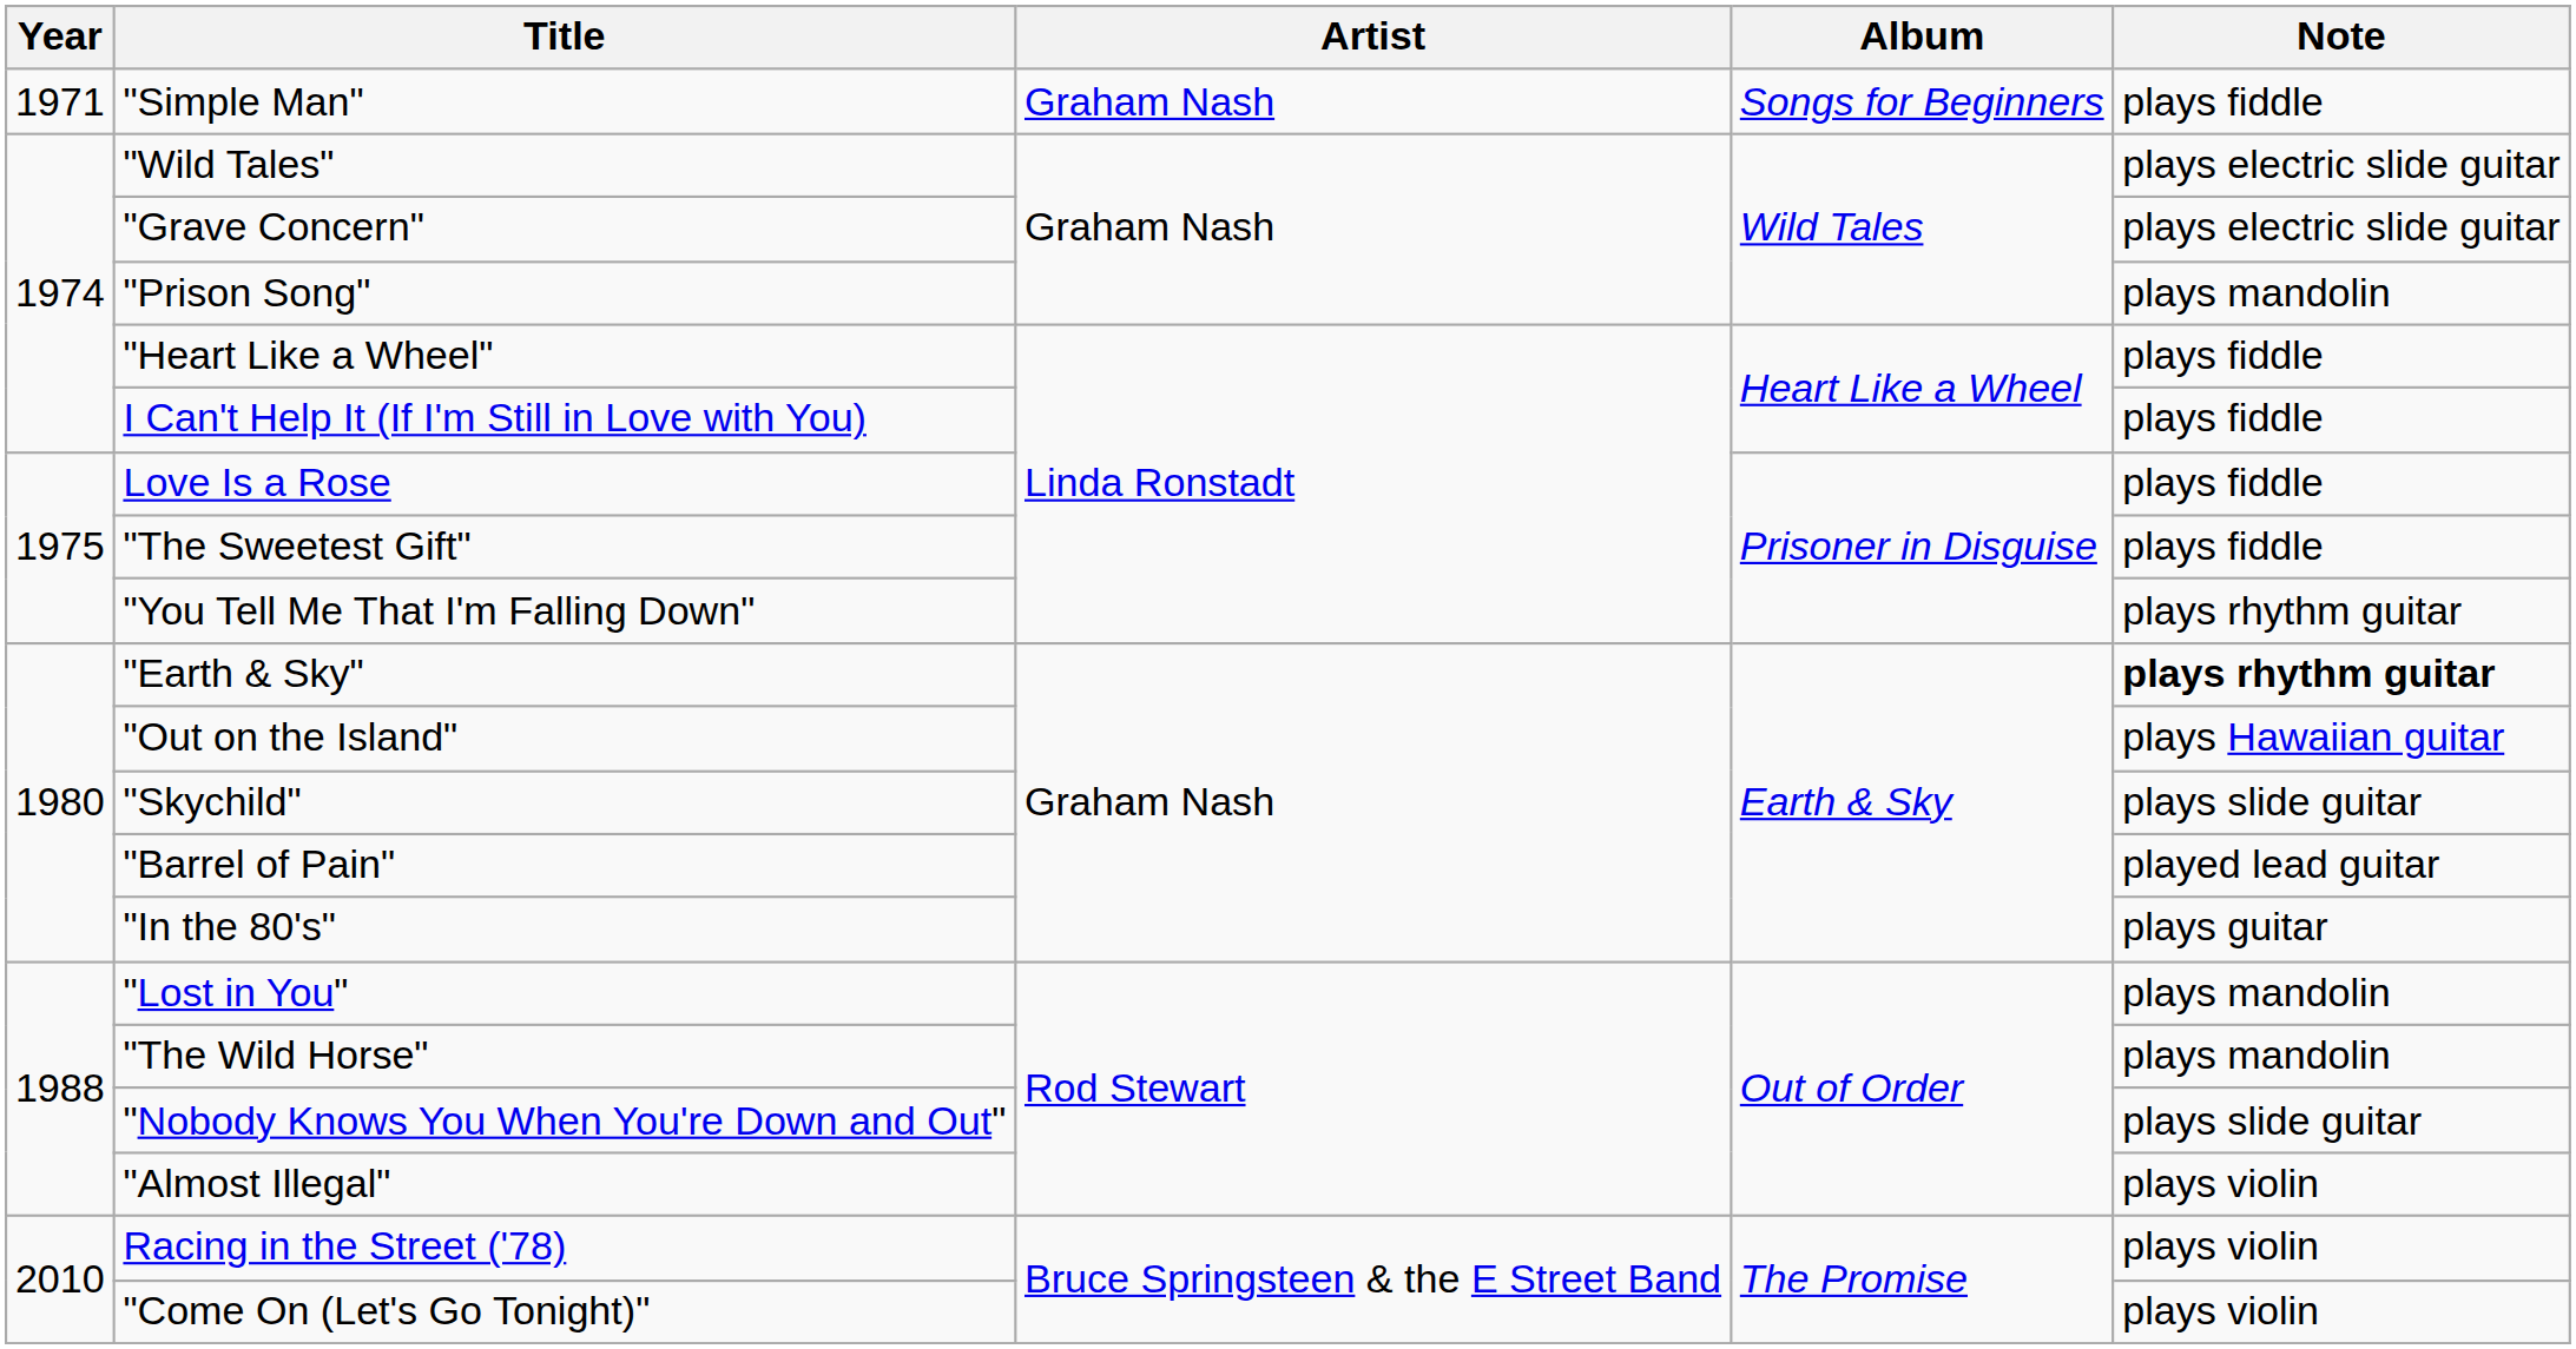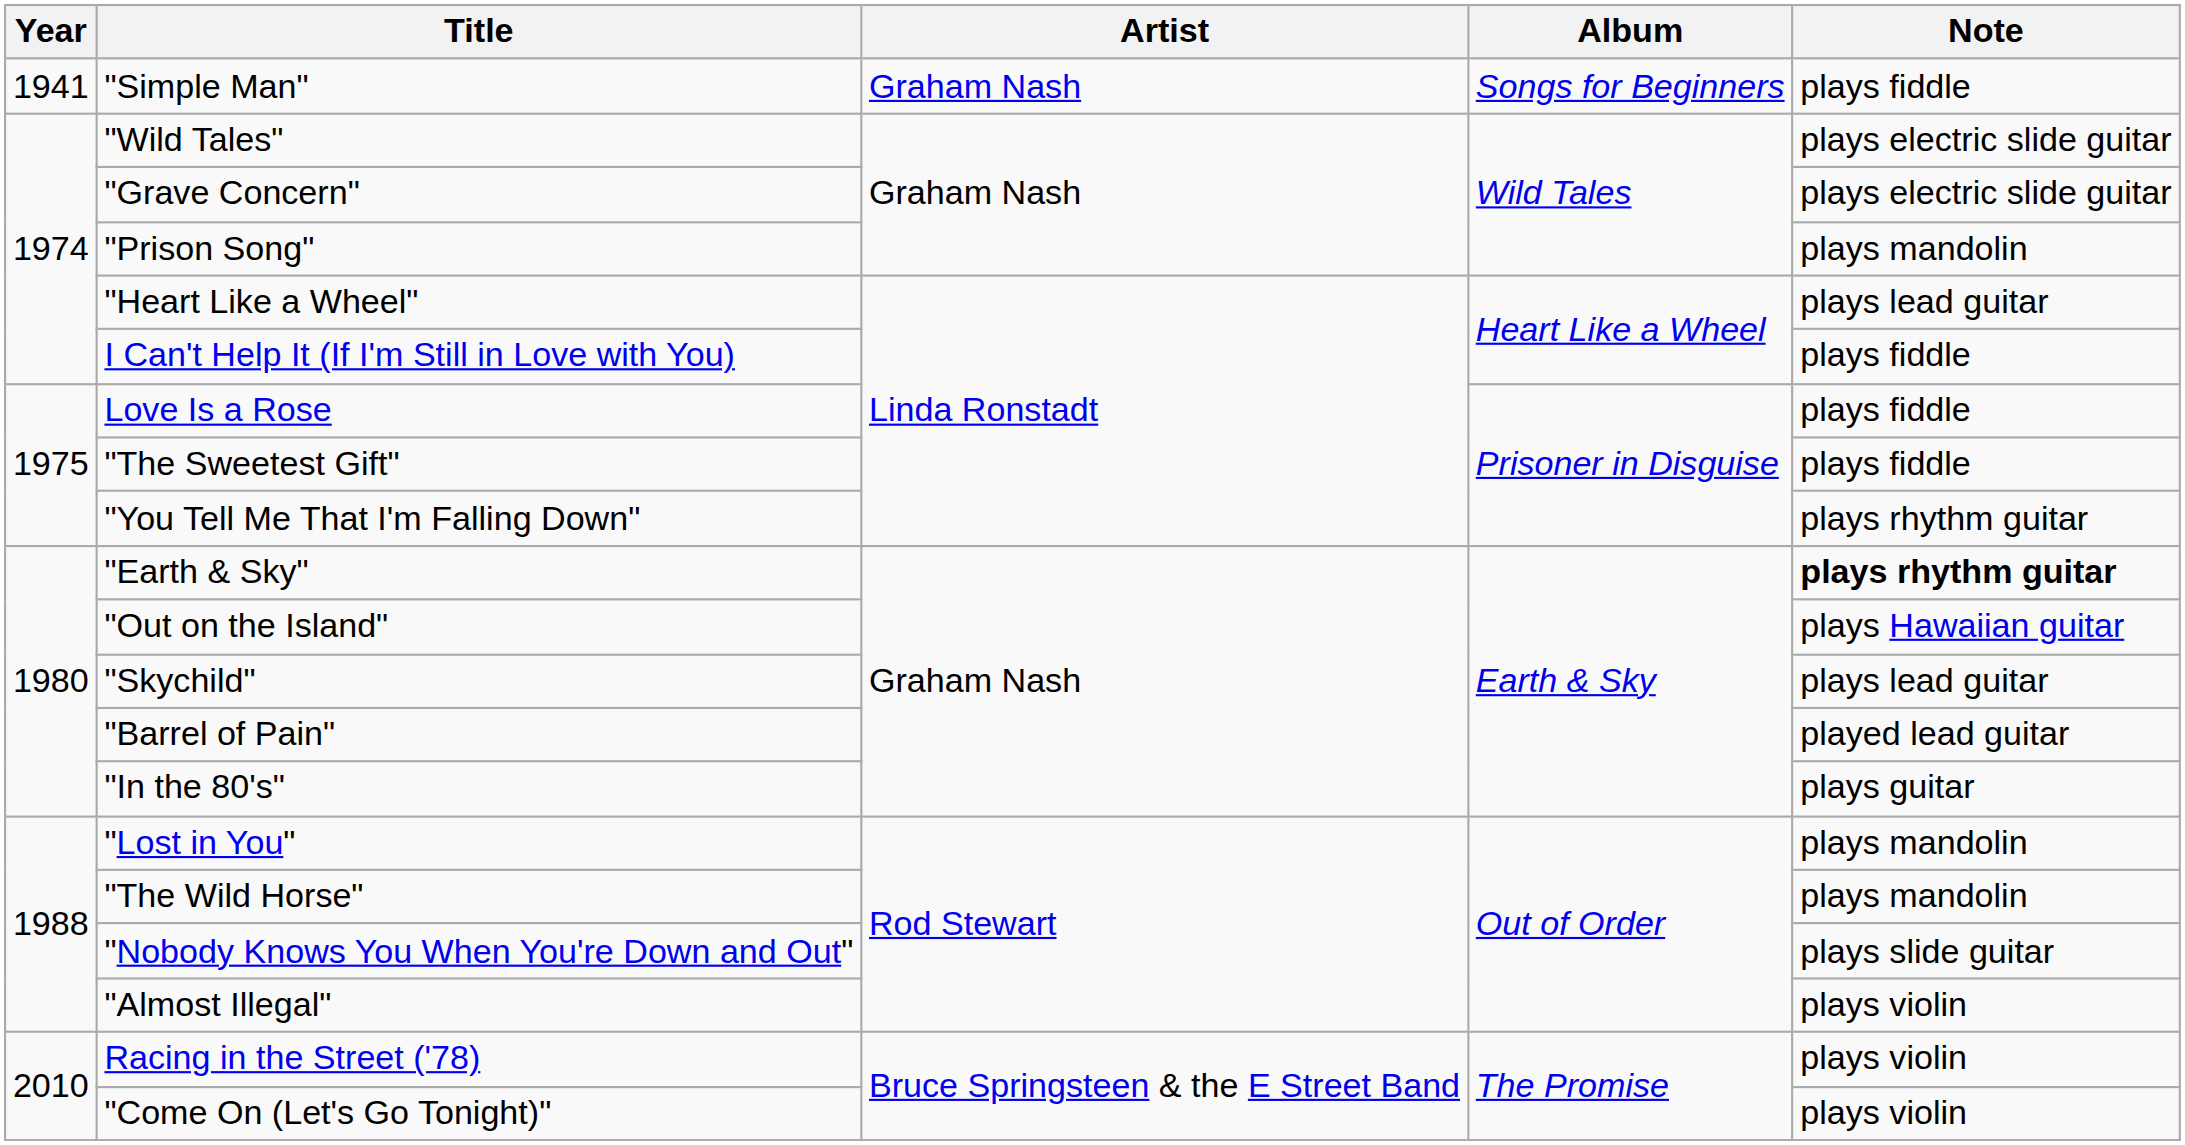 <table class="wikitable">
 <tr>
 <th scope="col">Year</th>
 <th scope="col">Title</th>
 <th scope="col">Artist</th>
 <th scope="col">Album</th>
 <th ! scope="col">Note</th>
 </tr>
 <tr>
-<td>1971</td>
+<td>1941</td>
 <td>"Simple Man"</td>
 <td><a href='#'>Graham Nash</a></td>
 <td><em><a href='#'>Songs for Beginners</a></em></td>
 <td>plays fiddle</td>
 </tr>
 <tr>
 <td rowspan="5">1974</td>
 <td>"Wild Tales"</td>
 <td rowspan="3">Graham Nash</td>
 <td rowspan="3"><em><a href='#'>Wild Tales</a></em></td>
 <td>plays electric slide guitar</td>
 </tr>
 <tr>
 <td>"Grave Concern"</td>
 <td>plays electric slide guitar</td>
 </tr>
 <tr>
 <td>"Prison Song"</td>
 <td>plays mandolin</td>
 </tr>
 <tr>
 <td>"Heart Like a Wheel"</td>
 <td rowspan="5"><a href='#'>Linda Ronstadt</a></td>
 <td rowspan="2"><em><a href='#'>Heart Like a Wheel</a></em></td>
-<td>plays fiddle</td>
+<td>plays lead guitar</td>
 </tr>
 <tr>
 <td><a href='#'>I Can't Help It (If I'm Still in Love with You)</a></td>
 <td>plays fiddle</td>
 </tr>
 <tr>
 <td rowspan="3">1975</td>
 <td><a href='#'>Love Is a Rose</a></td>
 <td rowspan="3"><em><a href='#'>Prisoner in Disguise</a></em></td>
 <td>plays fiddle</td>
 </tr>
 <tr>
 <td>"The Sweetest Gift"</td>
 <td>plays fiddle</td>
 </tr>
 <tr>
 <td>"You Tell Me That I'm Falling Down"</td>
 <td>plays rhythm guitar</td>
 </tr>
 <tr>
 <td rowspan="5">1980</td>
 <td>"Earth & Sky"</td>
 <td rowspan="5">Graham Nash</td>
 <td rowspan="5"><em><a href='#'>Earth & Sky</a></em></td>
 <td><strong>plays rhythm guitar</strong></td>
 </tr>
 <tr>
 <td>"Out on the Island"</td>
 <td>plays <a href='#'>Hawaiian guitar</a></td>
 </tr>
 <tr>
 <td>"Skychild"</td>
-<td>plays slide guitar</td>
+<td>plays lead guitar</td>
 </tr>
 <tr>
 <td>"Barrel of Pain"</td>
 <td>played lead guitar</td>
 </tr>
 <tr>
 <td>"In the 80's"</td>
 <td>plays guitar</td>
 </tr>
 <tr>
 <td rowspan="4">1988</td>
 <td>"<a href='#'>Lost in You</a>"</td>
 <td rowspan="4"><a href='#'>Rod Stewart</a></td>
 <td rowspan="4"><em><a href='#'>Out of Order</a></em></td>
 <td>plays mandolin</td>
 </tr>
 <tr>
 <td>"The Wild Horse"</td>
 <td>plays mandolin</td>
 </tr>
 <tr>
 <td>"<a href='#'>Nobody Knows You When You're Down and Out</a>"</td>
 <td>plays slide guitar</td>
 </tr>
 <tr>
 <td>"Almost Illegal"</td>
 <td>plays violin</td>
 </tr>
 <tr>
 <td rowspan="2">2010</td>
 <td><a href='#'>Racing in the Street ('78)</a></td>
 <td rowspan="2"><a href='#'>Bruce Springsteen</a> & the <a href='#'>E Street Band</a></td>
 <td rowspan="2"><em><a href='#'>The Promise</a></em></td>
 <td>plays violin</td>
 </tr>
 <tr>
 <td>"Come On (Let's Go Tonight)"</td>
 <td>plays violin</td>
 </tr>
 <tr>
 </tr>
 </table>
